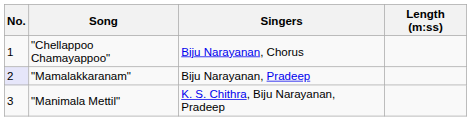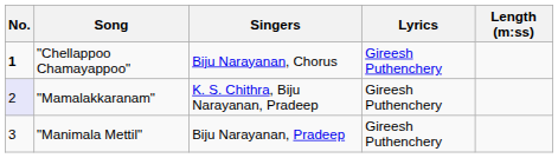 <table class="wikitable" style="font-size:95%;">
 <tr>
 <th>No.</th>
 <th>Song</th>
 <th>Singers</th>
+<th>Lyrics</th>
 <th>Length (m:ss)</th>
 </tr>
 <tr>
-<td>1</td>
+<td><strong>1</strong></td>
 <td>"Chellappoo Chamayappoo"</td>
 <td><a href='#'>Biju Narayanan</a>, Chorus</td>
+<td><a href='#'>Gireesh Puthenchery</a></td>
 <td></td>
 </tr>
 <tr>
 <td style="background: lavender;">2</td>
 <td>"Mamalakkaranam"</td>
-<td>Biju Narayanan, <a href='#'>Pradeep</a></td>
+<td><a href='#'>K. S. Chithra</a>, Biju Narayanan, Pradeep</td>
+<td>Gireesh Puthenchery</td>
 <td></td>
 </tr>
 <tr>
 <td>3</td>
 <td>"Manimala Mettil"</td>
-<td><a href='#'>K. S. Chithra</a>, Biju Narayanan, Pradeep</td>
+<td>Biju Narayanan, <a href='#'>Pradeep</a></td>
+<td>Gireesh Puthenchery</td>
 <td></td>
 </tr>
 </table>
